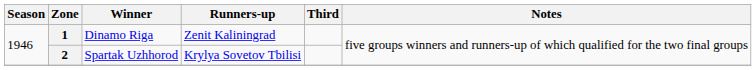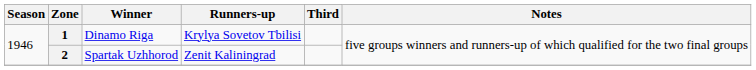 <table class="wikitable">
 <tr>
 <th>Season</th>
 <th>Zone</th>
 <th>Winner</th>
 <th>Runners-up</th>
 <th>Third</th>
 <th>Notes</th>
 </tr>
 <tr>
 <td rowspan=2>1946</td>
 <th>1</th>
 <td><a href='#'>Dinamo Riga</a></td>
-<td><a href='#'>Zenit Kaliningrad</a></td>
+<td><a href='#'>Krylya Sovetov Tbilisi</a></td>
 <td></td>
 <td rowspan=2>five groups winners and runners-up of which qualified for the two final groups</td>
 </tr>
 <tr>
 <th>2</th>
 <td><a href='#'>Spartak Uzhhorod</a></td>
-<td><a href='#'>Krylya Sovetov Tbilisi</a></td>
+<td><a href='#'>Zenit Kaliningrad</a></td>
 <td></td>
 </tr>
 <tr>
 </tr>
 </table>
